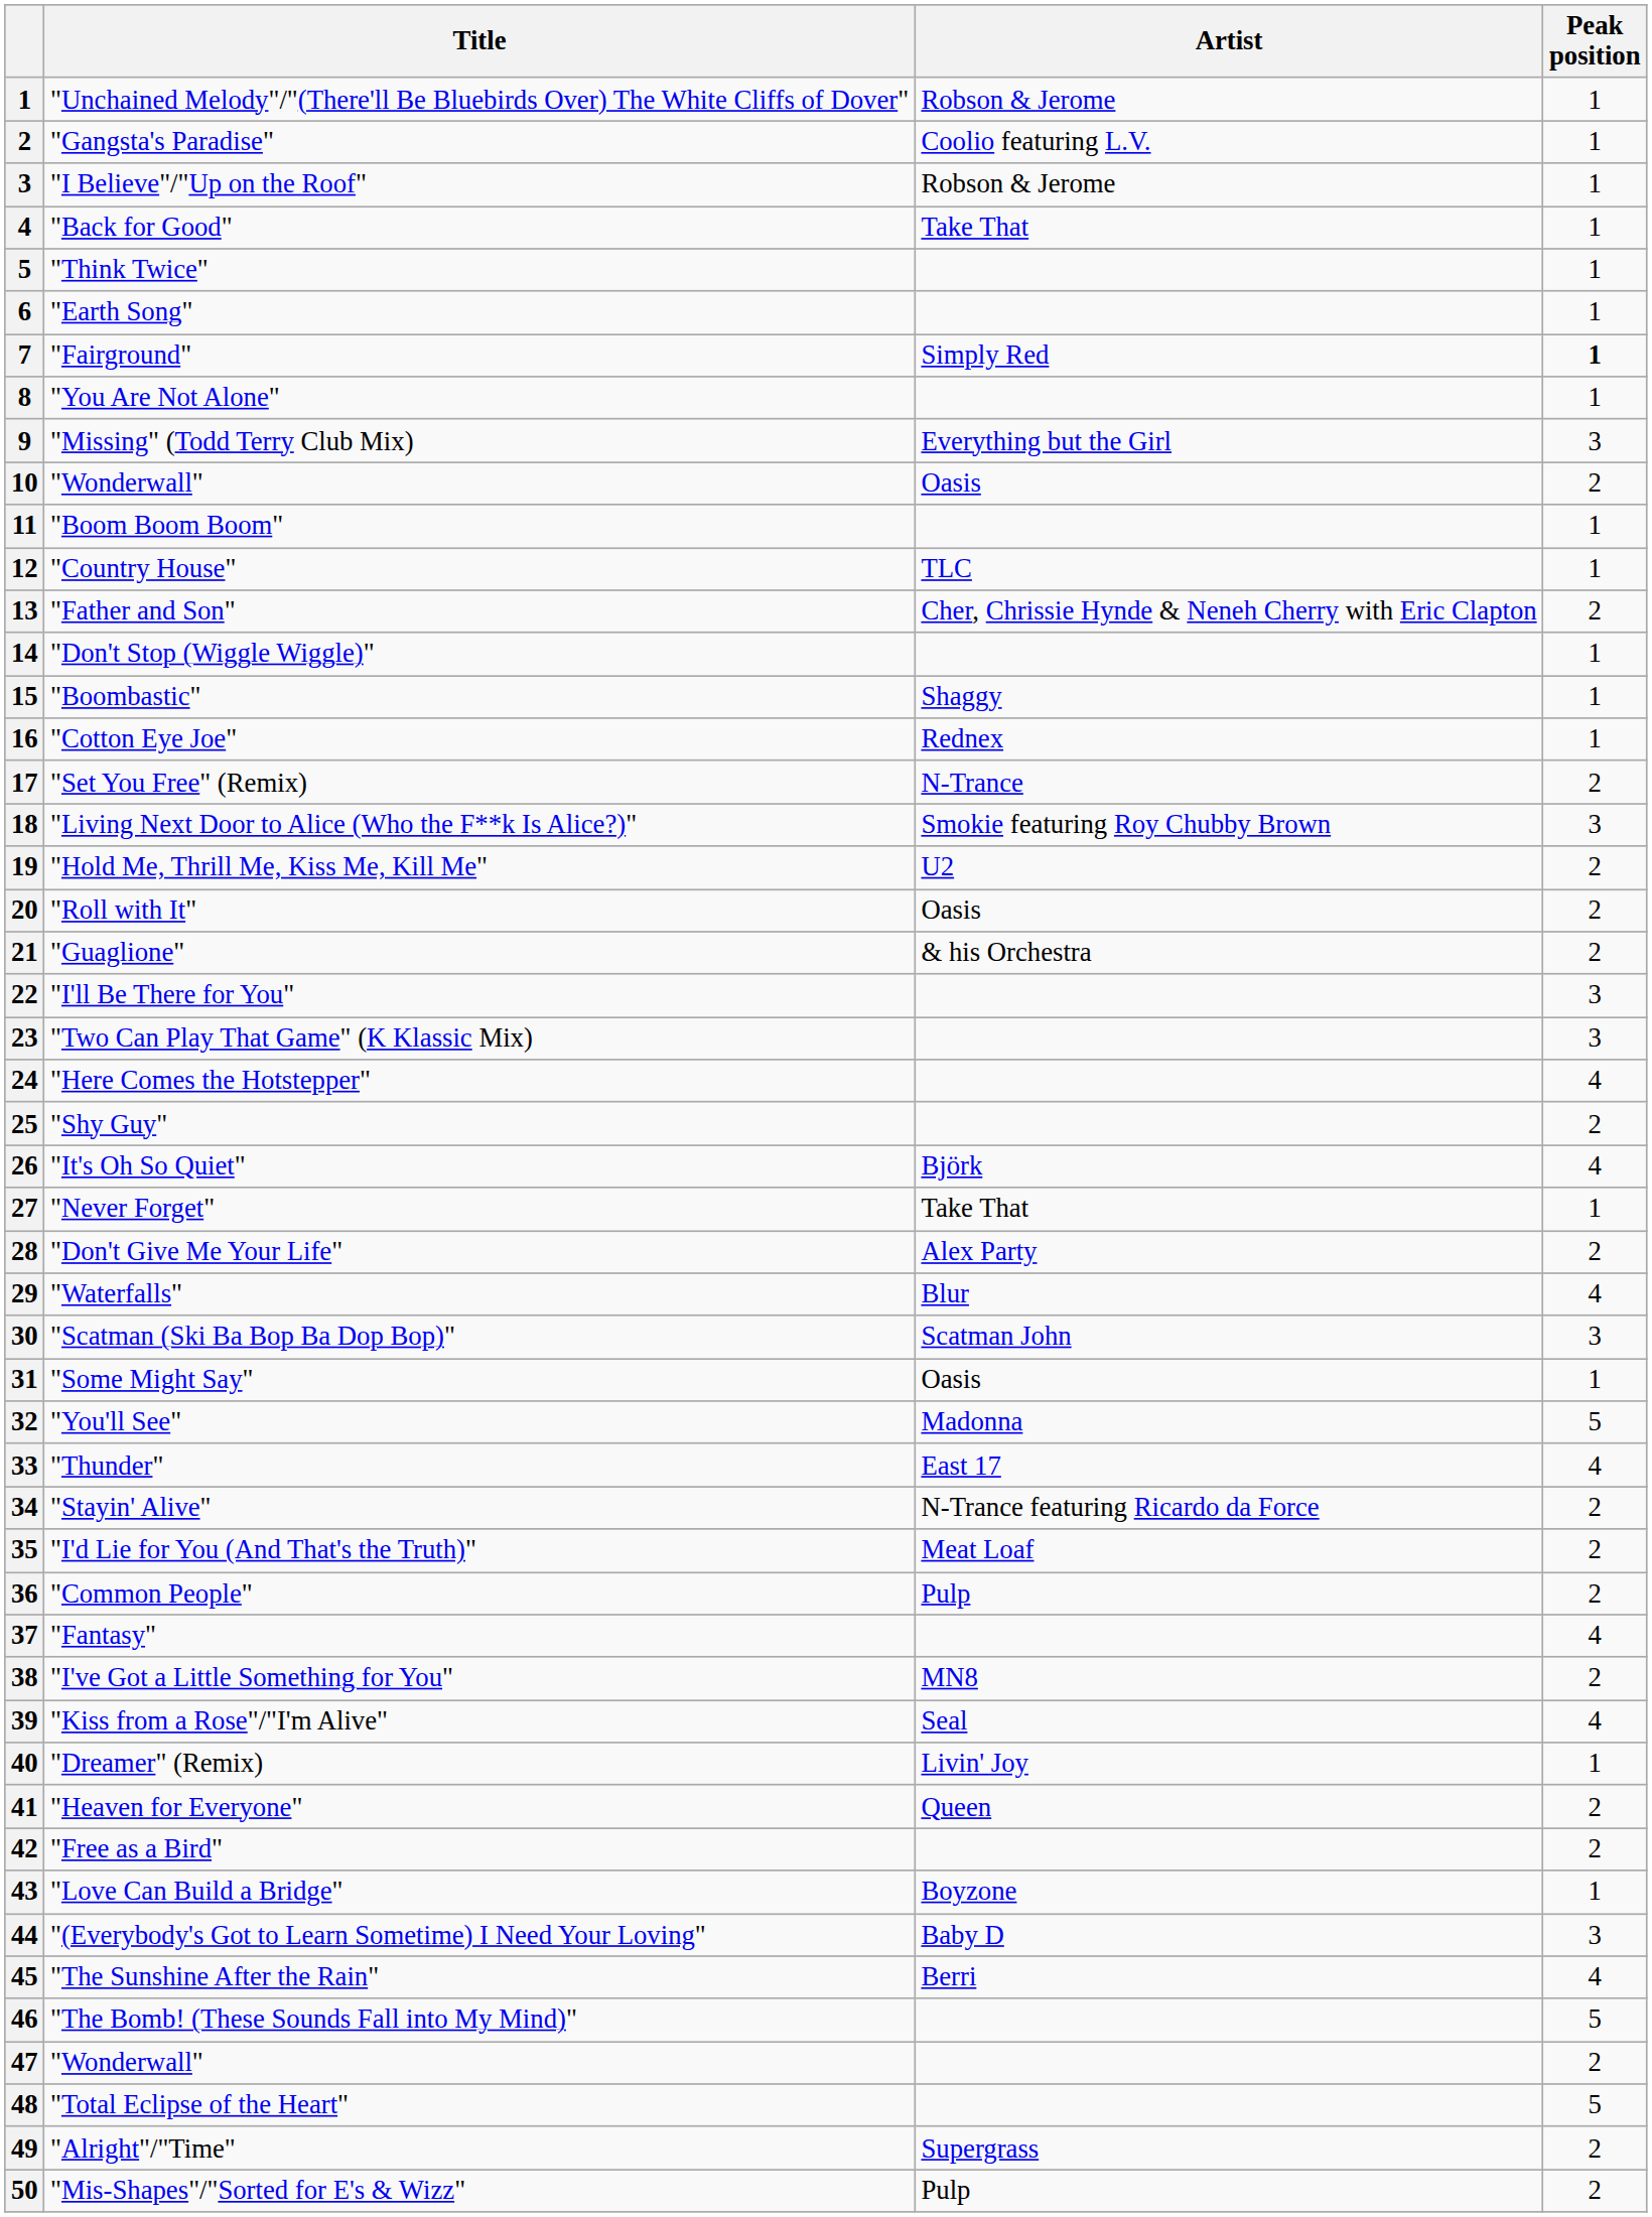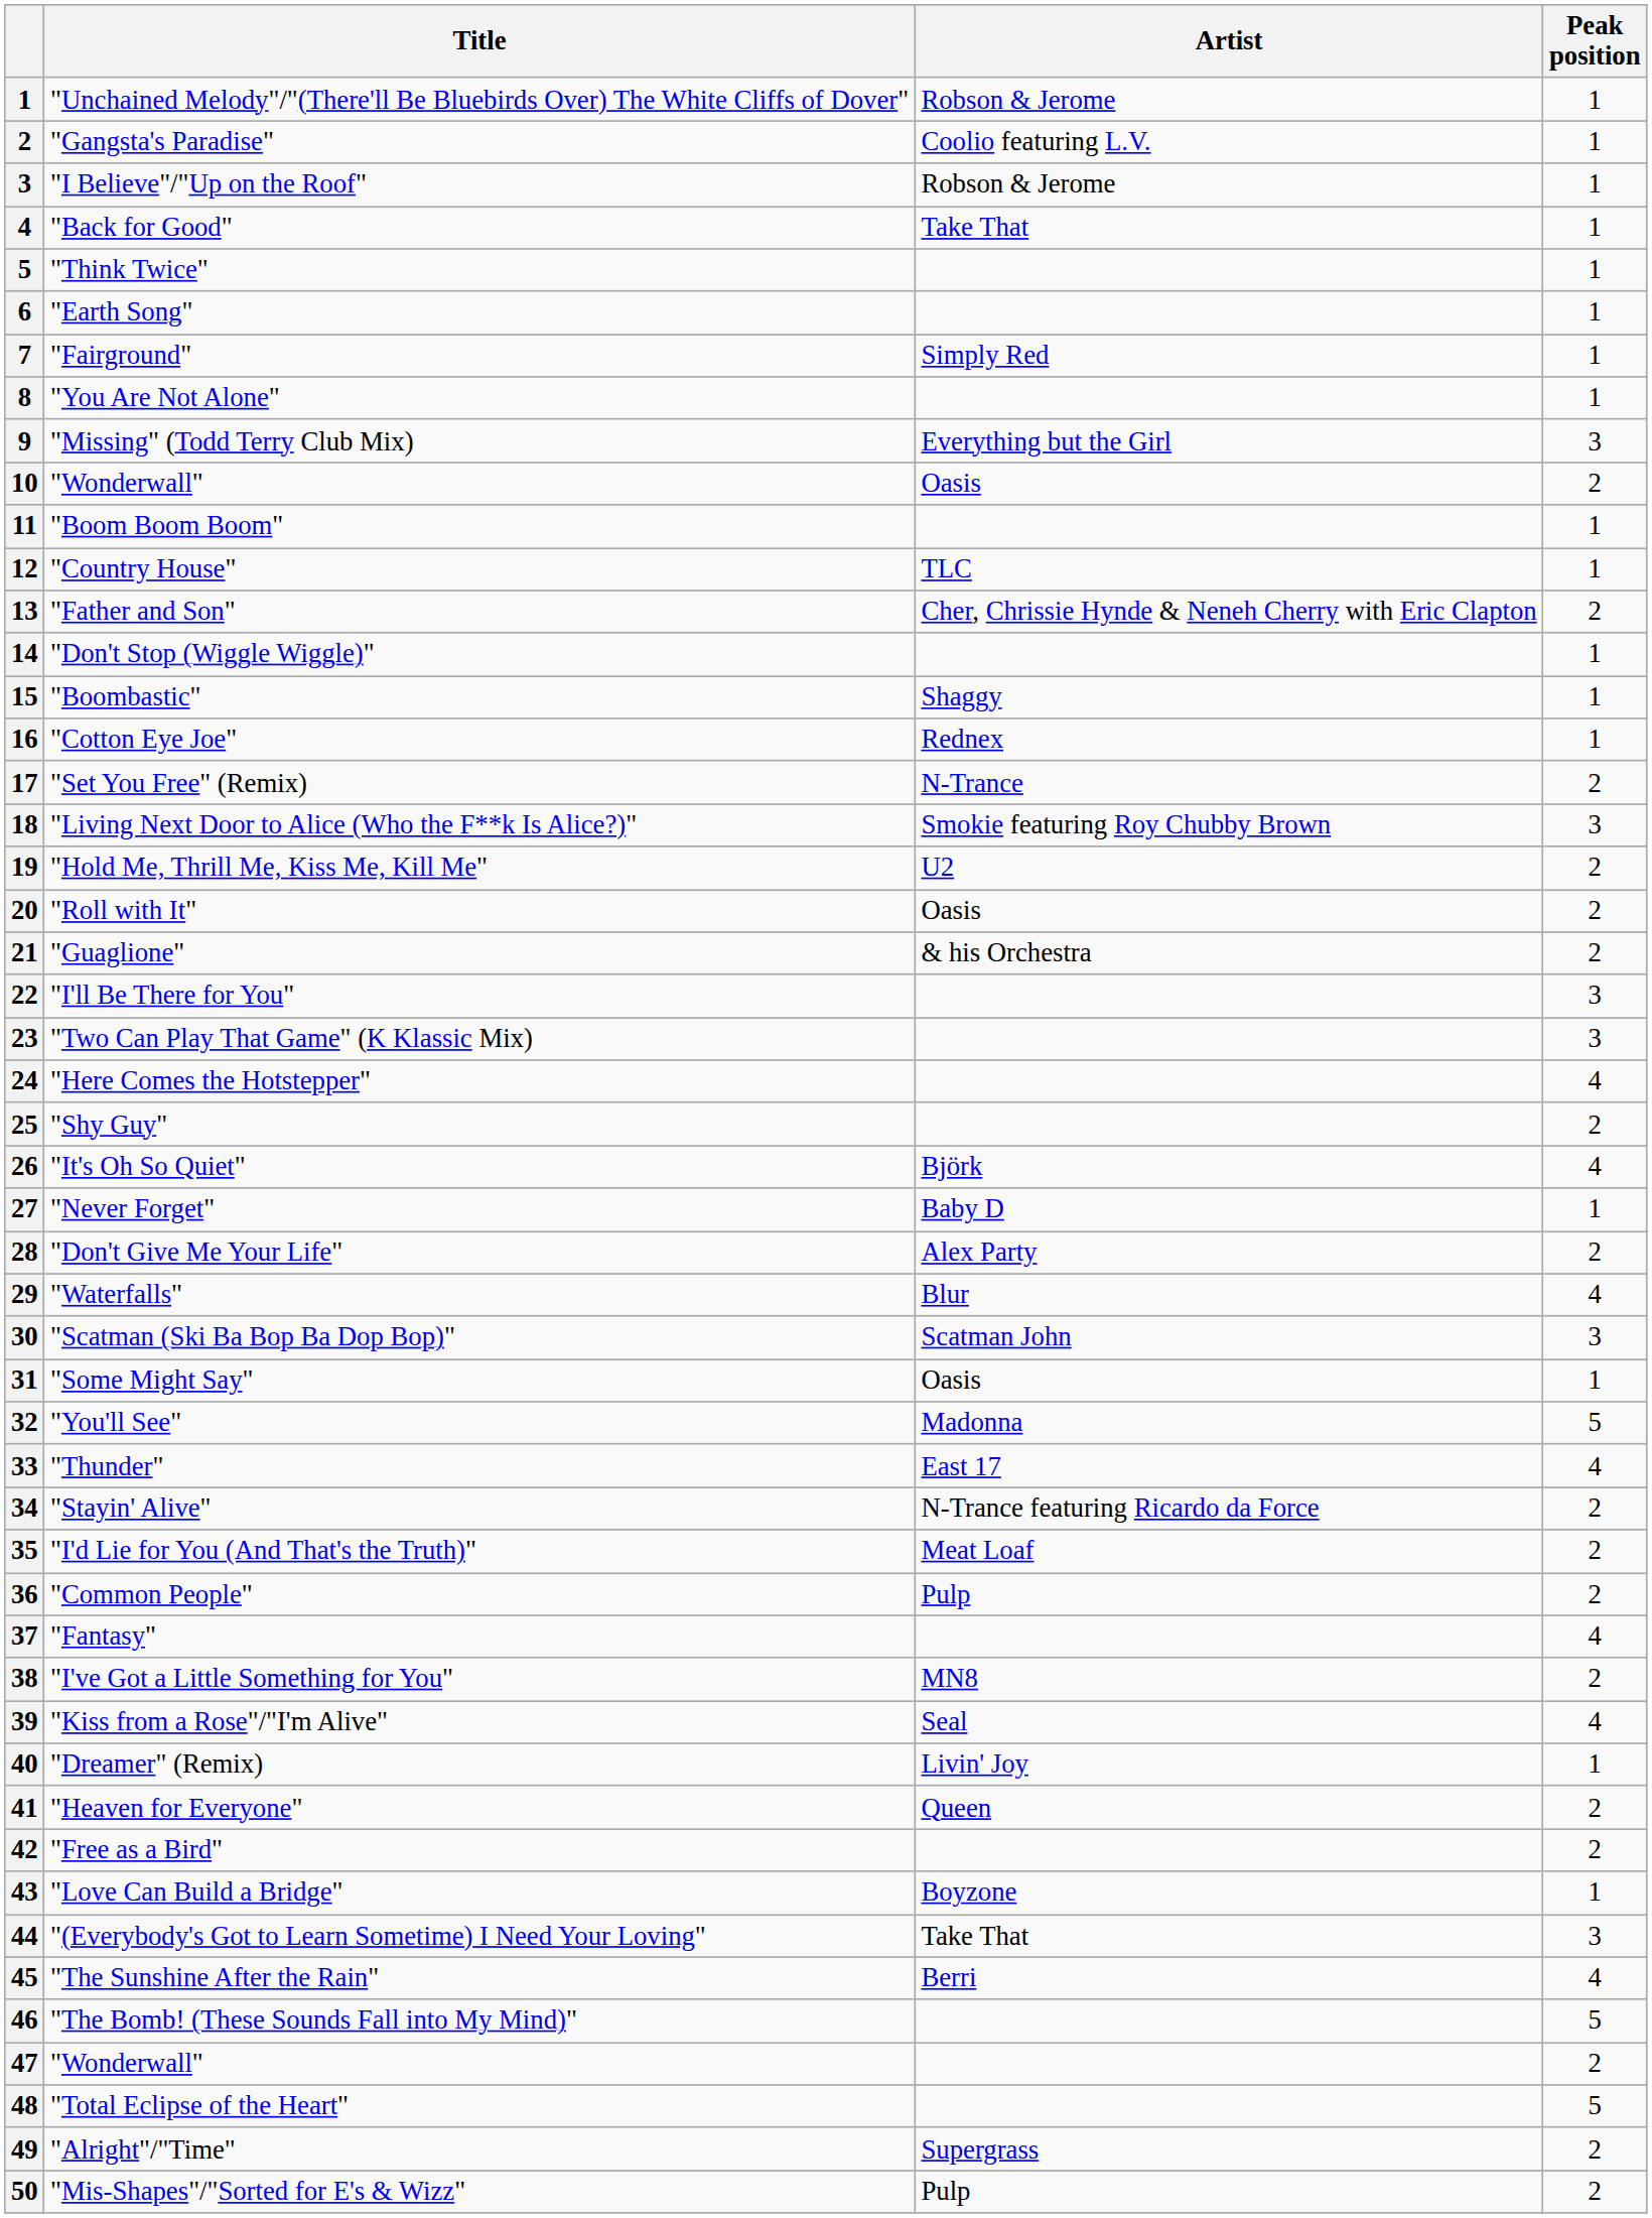 <table class="wikitable sortable plainrowheaders">
 <tr>
 <th scope=col></th>
 <th scope=col>Title</th>
 <th scope=col>Artist</th>
 <th scope=col>Peak<br>position</th>
 </tr>
 <tr>
 <th scope=row style="text-align:center;">1</th>
 <td>"<a href='#'>Unchained Melody</a>"/"<a href='#'>(There'll Be Bluebirds Over) The White Cliffs of Dover</a>"</td>
 <td><a href='#'>Robson & Jerome</a></td>
 <td align="center">1</td>
 </tr>
 <tr>
 <th scope=row style="text-align:center;">2</th>
 <td>"<a href='#'>Gangsta's Paradise</a>"</td>
 <td><a href='#'>Coolio</a> featuring <a href='#'>L.V.</a></td>
 <td align="center">1</td>
 </tr>
 <tr>
 <th scope=row style="text-align:center;">3</th>
 <td>"<a href='#'>I Believe</a>"/"<a href='#'>Up on the Roof</a>"</td>
 <td>Robson & Jerome</td>
 <td align="center">1</td>
 </tr>
 <tr>
 <th scope=row style="text-align:center;">4</th>
 <td>"<a href='#'>Back for Good</a>"</td>
 <td><a href='#'>Take That</a></td>
 <td align="center">1</td>
 </tr>
 <tr>
 <th scope=row style="text-align:center;">5</th>
 <td>"<a href='#'>Think Twice</a>"</td>
 <td></td>
 <td align="center">1</td>
 </tr>
 <tr>
 <th scope=row style="text-align:center;">6</th>
 <td>"<a href='#'>Earth Song</a>"</td>
 <td></td>
 <td align="center">1</td>
 </tr>
 <tr>
 <th scope=row style="text-align:center;">7</th>
 <td>"<a href='#'>Fairground</a>"</td>
 <td><a href='#'>Simply Red</a></td>
-<td align="center"><strong>1</strong></td>
+<td align="center">1</td>
 </tr>
 <tr>
 <th scope=row style="text-align:center;">8</th>
 <td>"<a href='#'>You Are Not Alone</a>"</td>
 <td></td>
 <td align="center">1</td>
 </tr>
 <tr>
 <th scope=row style="text-align:center;">9</th>
 <td>"<a href='#'>Missing</a>" (<a href='#'>Todd Terry</a> Club Mix)</td>
 <td><a href='#'>Everything but the Girl</a></td>
 <td align="center">3</td>
 </tr>
 <tr>
 <th scope=row style="text-align:center;">10</th>
 <td>"<a href='#'>Wonderwall</a>"</td>
 <td><a href='#'>Oasis</a></td>
 <td align="center">2</td>
 </tr>
 <tr>
 <th scope=row style="text-align:center;">11</th>
 <td>"<a href='#'>Boom Boom Boom</a>"</td>
 <td></td>
 <td align="center">1</td>
 </tr>
 <tr>
 <th scope=row style="text-align:center;">12</th>
 <td>"<a href='#'>Country House</a>"</td>
 <td><a href='#'>TLC</a></td>
 <td align="center">1</td>
 </tr>
 <tr>
 <th scope=row style="text-align:center;">13</th>
 <td>"<a href='#'>Father and Son</a>"</td>
 <td><a href='#'>Cher</a>, <a href='#'>Chrissie Hynde</a> & <a href='#'>Neneh Cherry</a> with <a href='#'>Eric Clapton</a></td>
 <td align="center">2</td>
 </tr>
 <tr>
 <th scope=row style="text-align:center;">14</th>
 <td>"<a href='#'>Don't Stop (Wiggle Wiggle)</a>"</td>
 <td></td>
 <td align="center">1</td>
 </tr>
 <tr>
 <th scope=row style="text-align:center;">15</th>
 <td>"<a href='#'>Boombastic</a>"</td>
 <td><a href='#'>Shaggy</a></td>
 <td align="center">1</td>
 </tr>
 <tr>
 <th scope=row style="text-align:center;">16</th>
 <td>"<a href='#'>Cotton Eye Joe</a>"</td>
 <td><a href='#'>Rednex</a></td>
 <td align="center">1</td>
 </tr>
 <tr>
 <th scope=row style="text-align:center;">17</th>
 <td>"<a href='#'>Set You Free</a>" (Remix)</td>
 <td><a href='#'>N-Trance</a></td>
 <td align="center">2</td>
 </tr>
 <tr>
 <th scope=row style="text-align:center;">18</th>
 <td>"<a href='#'>Living Next Door to Alice (Who the F**k Is Alice?)</a>"</td>
 <td><a href='#'>Smokie</a> featuring <a href='#'>Roy Chubby Brown</a></td>
 <td align="center">3</td>
 </tr>
 <tr>
 <th scope=row style="text-align:center;">19</th>
 <td>"<a href='#'>Hold Me, Thrill Me, Kiss Me, Kill Me</a>"</td>
 <td><a href='#'>U2</a></td>
 <td align="center">2</td>
 </tr>
 <tr>
 <th scope=row style="text-align:center;">20</th>
 <td>"<a href='#'>Roll with It</a>"</td>
 <td>Oasis</td>
 <td align="center">2</td>
 </tr>
 <tr>
 <th scope=row style="text-align:center;">21</th>
 <td>"<a href='#'>Guaglione</a>"</td>
 <td> & his Orchestra</td>
 <td align="center">2</td>
 </tr>
 <tr>
 <th scope=row style="text-align:center;">22</th>
 <td>"<a href='#'>I'll Be There for You</a>"</td>
 <td></td>
 <td align="center">3</td>
 </tr>
 <tr>
 <th scope=row style="text-align:center;">23</th>
 <td>"<a href='#'>Two Can Play That Game</a>" (<a href='#'>K Klassic</a> Mix)</td>
 <td></td>
 <td align="center">3</td>
 </tr>
 <tr>
 <th scope=row style="text-align:center;">24</th>
 <td>"<a href='#'>Here Comes the Hotstepper</a>"</td>
 <td></td>
 <td align="center">4</td>
 </tr>
 <tr>
 <th scope=row style="text-align:center;">25</th>
 <td>"<a href='#'>Shy Guy</a>"</td>
 <td></td>
 <td align="center">2</td>
 </tr>
 <tr>
 <th scope=row style="text-align:center;">26</th>
 <td>"<a href='#'>It's Oh So Quiet</a>"</td>
 <td><a href='#'>Björk</a></td>
 <td align="center">4</td>
 </tr>
 <tr>
 <th scope=row style="text-align:center;">27</th>
 <td>"<a href='#'>Never Forget</a>"</td>
-<td>Take That</td>
+<td><a href='#'>Baby D</a></td>
 <td align="center">1</td>
 </tr>
 <tr>
 <th scope=row style="text-align:center;">28</th>
 <td>"<a href='#'>Don't Give Me Your Life</a>"</td>
 <td><a href='#'>Alex Party</a></td>
 <td align="center">2</td>
 </tr>
 <tr>
 <th scope=row style="text-align:center;">29</th>
 <td>"<a href='#'>Waterfalls</a>"</td>
 <td><a href='#'>Blur</a></td>
 <td align="center">4</td>
 </tr>
 <tr>
 <th scope=row style="text-align:center;">30</th>
 <td>"<a href='#'>Scatman (Ski Ba Bop Ba Dop Bop)</a>"</td>
 <td><a href='#'>Scatman John</a></td>
 <td align="center">3</td>
 </tr>
 <tr>
 <th scope=row style="text-align:center;">31</th>
 <td>"<a href='#'>Some Might Say</a>"</td>
 <td>Oasis</td>
 <td align="center">1</td>
 </tr>
 <tr>
 <th scope=row style="text-align:center;">32</th>
 <td>"<a href='#'>You'll See</a>"</td>
 <td><a href='#'>Madonna</a></td>
 <td align="center">5</td>
 </tr>
 <tr>
 <th scope=row style="text-align:center;">33</th>
 <td>"<a href='#'>Thunder</a>"</td>
 <td><a href='#'>East 17</a></td>
 <td align="center">4</td>
 </tr>
 <tr>
 <th scope=row style="text-align:center;">34</th>
 <td>"<a href='#'>Stayin' Alive</a>"</td>
 <td>N-Trance featuring <a href='#'>Ricardo da Force</a></td>
 <td align="center">2</td>
 </tr>
 <tr>
 <th scope=row style="text-align:center;">35</th>
 <td>"<a href='#'>I'd Lie for You (And That's the Truth)</a>"</td>
 <td><a href='#'>Meat Loaf</a></td>
 <td align="center">2</td>
 </tr>
 <tr>
 <th scope=row style="text-align:center;">36</th>
 <td>"<a href='#'>Common People</a>"</td>
 <td><a href='#'>Pulp</a></td>
 <td align="center">2</td>
 </tr>
 <tr>
 <th scope=row style="text-align:center;">37</th>
 <td>"<a href='#'>Fantasy</a>"</td>
 <td></td>
 <td align="center">4</td>
 </tr>
 <tr>
 <th scope=row style="text-align:center;">38</th>
 <td>"<a href='#'>I've Got a Little Something for You</a>"</td>
 <td><a href='#'>MN8</a></td>
 <td align="center">2</td>
 </tr>
 <tr>
 <th scope=row style="text-align:center;">39</th>
 <td>"<a href='#'>Kiss from a Rose</a>"/"I'm Alive"</td>
 <td><a href='#'>Seal</a></td>
 <td align="center">4</td>
 </tr>
 <tr>
 <th scope=row style="text-align:center;">40</th>
 <td>"<a href='#'>Dreamer</a>" (Remix)</td>
 <td><a href='#'>Livin' Joy</a></td>
 <td align="center">1</td>
 </tr>
 <tr>
 <th scope=row style="text-align:center;">41</th>
 <td>"<a href='#'>Heaven for Everyone</a>"</td>
 <td><a href='#'>Queen</a></td>
 <td align="center">2</td>
 </tr>
 <tr>
 <th scope=row style="text-align:center;">42</th>
 <td>"<a href='#'>Free as a Bird</a>"</td>
 <td></td>
 <td align="center">2</td>
 </tr>
 <tr>
 <th scope=row style="text-align:center;">43</th>
 <td>"<a href='#'>Love Can Build a Bridge</a>"</td>
 <td><a href='#'>Boyzone</a></td>
 <td align="center">1</td>
 </tr>
 <tr>
 <th scope=row style="text-align:center;">44</th>
 <td>"<a href='#'>(Everybody's Got to Learn Sometime) I Need Your Loving</a>"</td>
-<td><a href='#'>Baby D</a></td>
+<td>Take That</td>
 <td align="center">3</td>
 </tr>
 <tr>
 <th scope=row style="text-align:center;">45</th>
 <td>"<a href='#'>The Sunshine After the Rain</a>"</td>
 <td><a href='#'>Berri</a></td>
 <td align="center">4</td>
 </tr>
 <tr>
 <th scope=row style="text-align:center;">46</th>
 <td>"<a href='#'>The Bomb! (These Sounds Fall into My Mind)</a>"</td>
 <td></td>
 <td align="center">5</td>
 </tr>
 <tr>
 <th scope=row style="text-align:center;">47</th>
 <td>"<a href='#'>Wonderwall</a>"</td>
 <td></td>
 <td align="center">2</td>
 </tr>
 <tr>
 <th scope=row style="text-align:center;">48</th>
 <td>"<a href='#'>Total Eclipse of the Heart</a>"</td>
 <td></td>
 <td align="center">5</td>
 </tr>
 <tr>
 <th scope=row style="text-align:center;">49</th>
 <td>"<a href='#'>Alright</a>"/"Time"</td>
 <td><a href='#'>Supergrass</a></td>
 <td align="center">2</td>
 </tr>
 <tr>
 <th scope=row style="text-align:center;">50</th>
 <td>"<a href='#'>Mis-Shapes</a>"/"<a href='#'>Sorted for E's & Wizz</a>"</td>
 <td>Pulp</td>
 <td align="center">2</td>
 </tr>
 </table>
